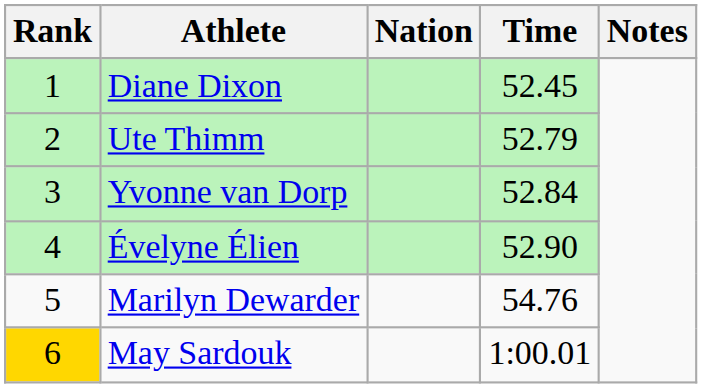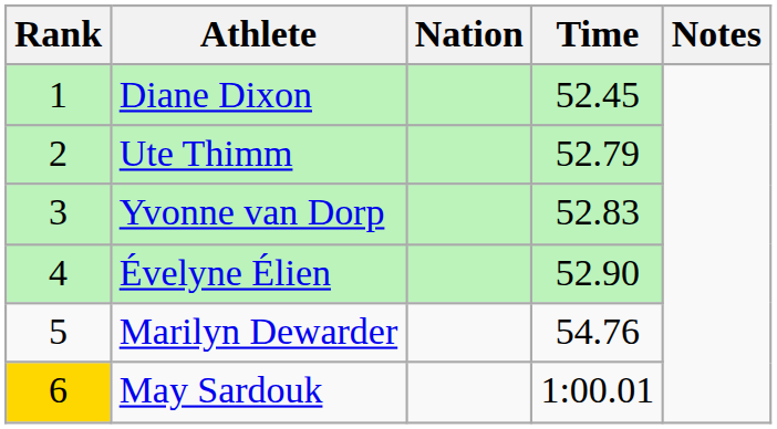 <table class="wikitable sortable" style="text-align:center">
 <tr>
 <th>Rank</th>
 <th>Athlete</th>
 <th>Nation</th>
 <th>Time</th>
 <th>Notes</th>
 </tr>
 <tr style="background:#bbf3bb;">
 <td>1</td>
 <td align=left><a href='#'>Diane Dixon</a></td>
 <td align=left></td>
 <td>52.45</td>
 </tr>
 <tr style="background:#bbf3bb;">
 <td>2</td>
 <td align=left><a href='#'>Ute Thimm</a></td>
 <td align=left></td>
 <td>52.79</td>
 </tr>
 <tr style="background:#bbf3bb;">
 <td>3</td>
 <td align=left><a href='#'>Yvonne van Dorp</a></td>
 <td align=left></td>
-<td>52.84</td>
+<td>52.83</td>
 </tr>
 <tr style="background:#bbf3bb;">
 <td>4</td>
 <td align=left><a href='#'>Évelyne Élien</a></td>
 <td align=left></td>
 <td>52.90</td>
 </tr>
 <tr>
 <td>5</td>
 <td align=left><a href='#'>Marilyn Dewarder</a></td>
 <td align=left></td>
 <td>54.76</td>
 </tr>
 <tr>
 <td style="background: gold;">6</td>
 <td align=left><a href='#'>May Sardouk</a></td>
 <td align=left></td>
 <td>1:00.01</td>
 </tr>
 </table>
